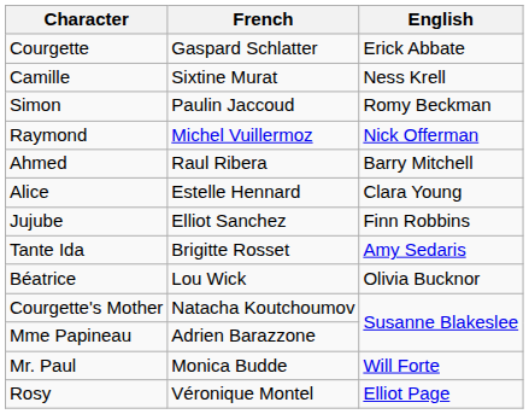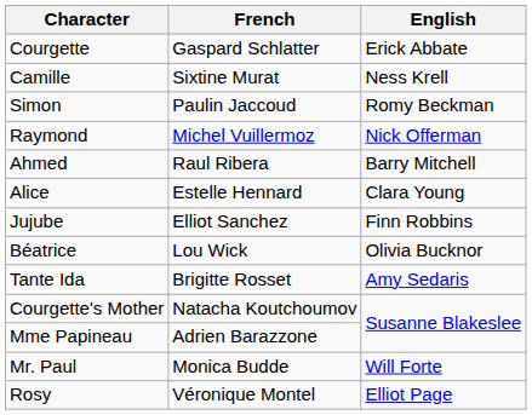 <table class="wikitable sortable">
 <tr>
 <th>Character</th>
 <th>French</th>
 <th>English</th>
 </tr>
 <tr>
 <td>Courgette</td>
 <td>Gaspard Schlatter</td>
 <td>Erick Abbate</td>
 </tr>
 <tr>
 <td>Camille</td>
 <td>Sixtine Murat</td>
 <td>Ness Krell</td>
 </tr>
 <tr>
 <td>Simon</td>
 <td>Paulin Jaccoud</td>
 <td>Romy Beckman</td>
 </tr>
 <tr>
 <td>Raymond</td>
 <td><a href='#'>Michel Vuillermoz</a></td>
 <td><a href='#'>Nick Offerman</a></td>
 </tr>
 <tr>
 <td>Ahmed</td>
 <td>Raul Ribera</td>
 <td>Barry Mitchell</td>
 </tr>
 <tr>
 <td>Alice</td>
 <td>Estelle Hennard</td>
 <td>Clara Young</td>
 </tr>
 <tr>
 <td>Jujube</td>
 <td>Elliot Sanchez</td>
 <td>Finn Robbins</td>
 </tr>
 <tr>
+<td>Béatrice</td>
+<td>Lou Wick</td>
+<td>Olivia Bucknor</td>
+</tr>
+<tr>
 <td>Tante Ida</td>
 <td>Brigitte Rosset</td>
 <td><a href='#'>Amy Sedaris</a></td>
-</tr>
-<tr>
-<td>Béatrice</td>
-<td>Lou Wick</td>
-<td>Olivia Bucknor</td>
 </tr>
 <tr>
 <td>Courgette's Mother</td>
 <td>Natacha Koutchoumov</td>
 <td rowspan="2"><a href='#'>Susanne Blakeslee</a></td>
 </tr>
 <tr>
 <td>Mme Papineau</td>
 <td>Adrien Barazzone</td>
 </tr>
 <tr>
 <td>Mr. Paul</td>
 <td>Monica Budde</td>
 <td><a href='#'>Will Forte</a></td>
 </tr>
 <tr>
 <td>Rosy</td>
 <td>Véronique Montel</td>
 <td><a href='#'>Elliot Page</a></td>
 </tr>
 </table>
